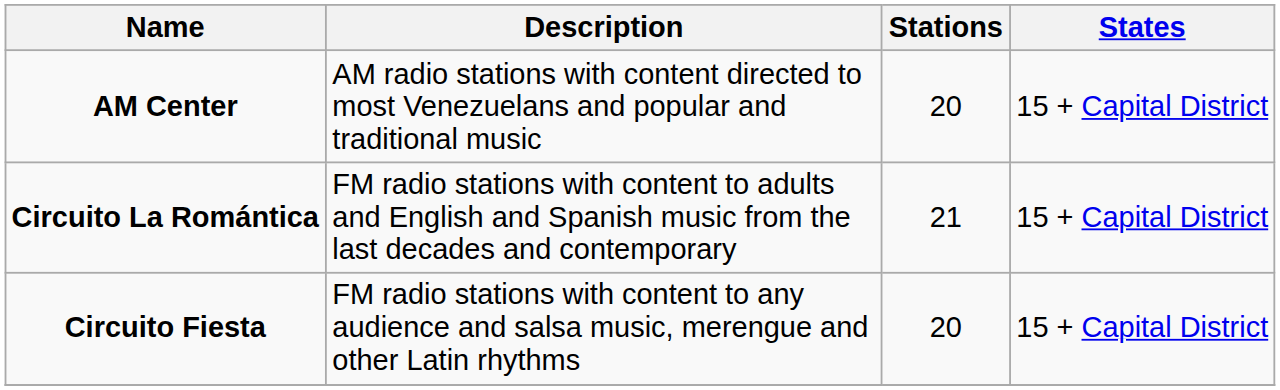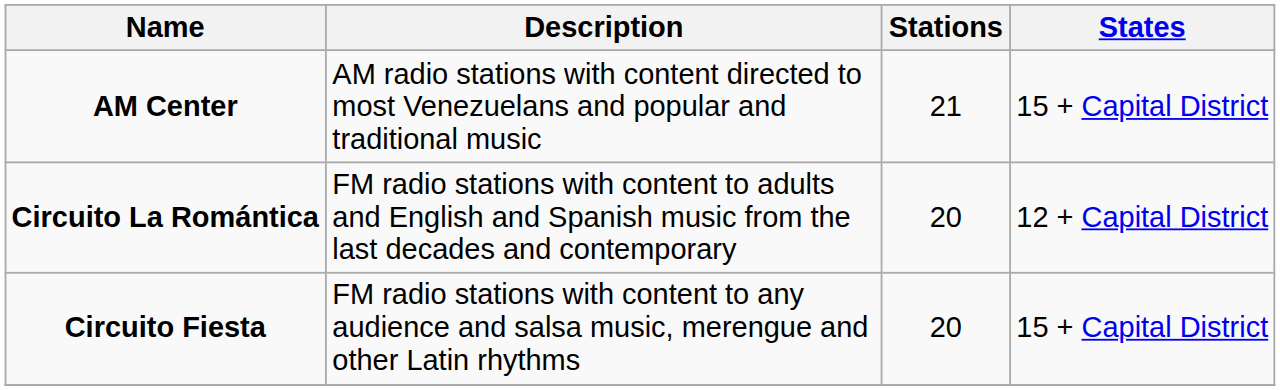 <table class="wikitable" style="font-size:100%; text-align:center; margin: 1em auto 1em auto">
 <tr>
 <th>Name</th>
 <th width="300">Description</th>
 <th>Stations</th>
 <th><a href='#'>States</a></th>
 </tr>
 <tr>
 <td><strong>AM Center</strong></td>
 <td width="300" align="left">AM radio stations with content directed to most Venezuelans and popular and traditional music</td>
-<td>20</td>
+<td>21</td>
 <td>15 + <a href='#'>Capital District</a></td>
 </tr>
 <tr>
 <td><strong>Circuito La Romántica</strong></td>
 <td width="300" align="left">FM radio stations with content to adults and English and Spanish music from the last decades and contemporary</td>
-<td>21</td>
-<td>15 + <a href='#'>Capital District</a></td>
+<td>20</td>
+<td>12 + <a href='#'>Capital District</a></td>
 </tr>
 <tr>
 <td><strong>Circuito Fiesta</strong></td>
 <td width="300" align="left">FM radio stations with content to any audience and salsa music, merengue and other Latin rhythms</td>
 <td>20</td>
 <td>15 + <a href='#'>Capital District</a></td>
 </tr>
 <tr>
 </tr>
 </table>
